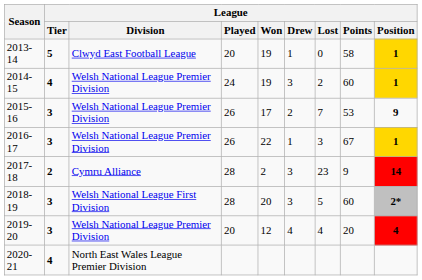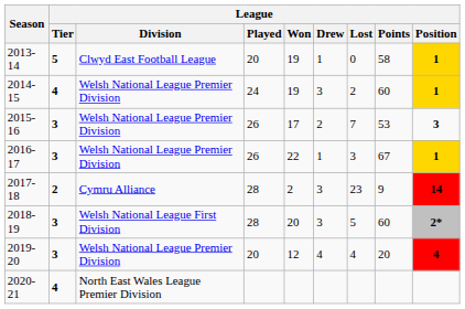 <table class="wikitable">
 <tr>
 <th rowspan="2">Season</th>
 <th colspan="8">League</th>
 </tr>
 <tr>
 <th>Tier</th>
 <th>Division</th>
 <th>Played</th>
 <th>Won</th>
 <th>Drew</th>
 <th>Lost</th>
 <th>Points</th>
 <th>Position</th>
 </tr>
 <tr>
 <td>2013-14</td>
 <td><strong>5</strong></td>
 <td><a href='#'>Clwyd East Football League</a></td>
 <td>20</td>
 <td>19</td>
 <td>1</td>
 <td>0</td>
 <td>58</td>
 <td align="center" bgcolor="Gold"><strong>1</strong></td>
 </tr>
 <tr>
 <td>2014-15</td>
 <td><strong>4</strong></td>
 <td><a href='#'>Welsh National League Premier Division</a></td>
 <td>24</td>
 <td>19</td>
 <td>3</td>
 <td>2</td>
 <td>60</td>
 <td align="center" bgcolor="Gold"><strong>1</strong></td>
 </tr>
 <tr>
 <td>2015-16</td>
 <td><strong>3</strong></td>
 <td><a href='#'>Welsh National League Premier Division</a></td>
 <td>26</td>
 <td>17</td>
 <td>2</td>
 <td>7</td>
 <td>53</td>
-<td align="center"><strong>9</strong></td>
+<td align="center"><strong>3</strong></td>
 </tr>
 <tr>
 <td>2016-17</td>
 <td><strong>3</strong></td>
 <td><a href='#'>Welsh National League Premier Division</a></td>
 <td>26</td>
 <td>22</td>
 <td>1</td>
 <td>3</td>
 <td>67</td>
 <td align="center" bgcolor="Gold"><strong>1</strong></td>
 </tr>
 <tr>
 <td>2017-18</td>
 <td><strong>2</strong></td>
 <td><a href='#'>Cymru Alliance</a></td>
 <td>28</td>
 <td>2</td>
 <td>3</td>
 <td>23</td>
 <td>9</td>
 <td align="center" bgcolor="Red"><strong>14</strong></td>
 </tr>
 <tr>
 <td>2018-19</td>
 <td><strong>3</strong></td>
 <td><a href='#'>Welsh National League First Division</a></td>
 <td>28</td>
 <td>20</td>
 <td>3</td>
 <td>5</td>
 <td>60</td>
 <td align="center" bgcolor="Silver"><strong>2*</strong></td>
 </tr>
 <tr>
 <td>2019-20</td>
 <td><strong>3</strong></td>
 <td><a href='#'>Welsh National League Premier Division</a></td>
 <td>20</td>
 <td>12</td>
 <td>4</td>
 <td>4</td>
 <td>20</td>
 <td align="center" bgcolor="Red"><strong>4</strong></td>
 </tr>
 <tr>
 <td>2020-21</td>
 <td><strong>4</strong></td>
 <td>North East Wales League Premier Division</td>
 <td></td>
 <td></td>
 <td></td>
 <td></td>
 <td></td>
 <td></td>
 </tr>
 </table>
